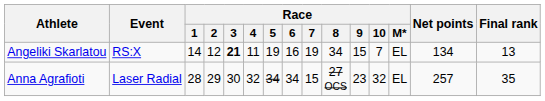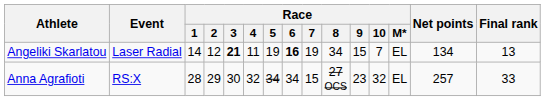 <table class="wikitable" style="font-size:90%">
 <tr>
 <th rowspan=2>Athlete</th>
 <th rowspan=2>Event</th>
 <th colspan=11>Race</th>
 <th rowspan=2>Net points</th>
 <th rowspan=2>Final rank</th>
 </tr>
 <tr style="font-size:95%">
 <th>1</th>
 <th>2</th>
 <th>3</th>
 <th>4</th>
 <th>5</th>
 <th>6</th>
 <th>7</th>
 <th>8</th>
 <th>9</th>
 <th>10</th>
 <th>M*</th>
 </tr>
 <tr align=center>
 <td align=left><a href='#'>Angeliki Skarlatou</a></td>
-<td align=left><a href='#'>RS:X</a></td>
+<td align=left><a href='#'>Laser Radial</a></td>
 <td>14</td>
 <td>12</td>
 <td><strong>21</strong></td>
 <td>11</td>
 <td>19</td>
-<td>16</td>
+<td><strong>16</strong></td>
 <td>19</td>
 <td>34</td>
 <td>15</td>
 <td>7</td>
 <td>EL</td>
 <td>134</td>
 <td>13</td>
 </tr>
 <tr align=center>
 <td align=left><a href='#'>Anna Agrafioti</a></td>
-<td align=left><a href='#'>Laser Radial</a></td>
+<td align=left><a href='#'>RS:X</a></td>
 <td>28</td>
 <td>29</td>
 <td>30</td>
 <td>32</td>
 <td><s>34</s></td>
 <td>34</td>
 <td>15</td>
 <td><s>27<br><small>OCS</small></s></td>
 <td>23</td>
 <td>32</td>
 <td>EL</td>
 <td>257</td>
-<td>35</td>
+<td>33</td>
 </tr>
 </table>
